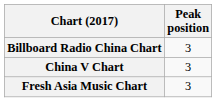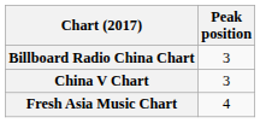 <table class="wikitable plainrowheaders sortable" style="text-align:center;" border="1">
 <tr>
 <th scope="col">Chart (2017)</th>
 <th scope="col">Peak<br>position</th>
 </tr>
 <tr>
 <th scope="row">Billboard Radio China Chart</th>
 <td>3</td>
 </tr>
 <tr>
 <th scope="row">China V Chart</th>
 <td>3</td>
 </tr>
 <tr>
 <th scope="row">Fresh Asia Music Chart</th>
-<td>3</td>
+<td>4</td>
 </tr>
 </table>
